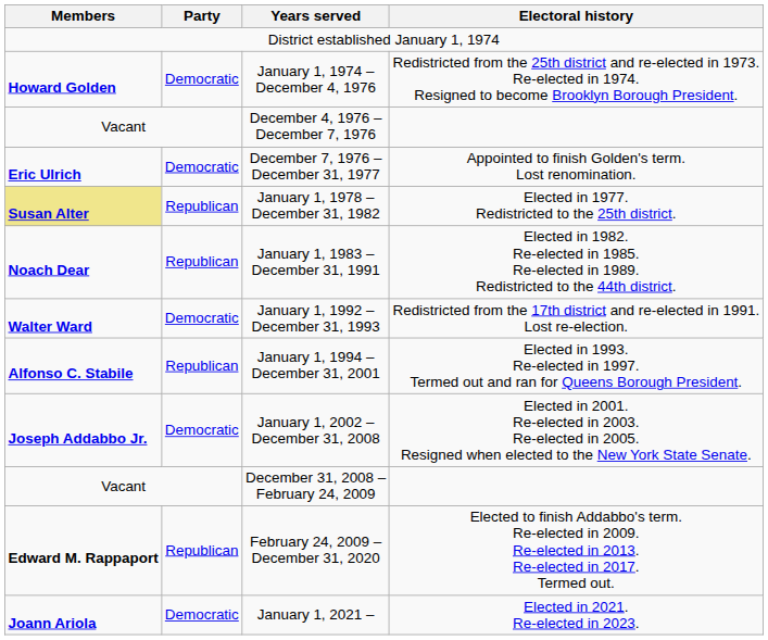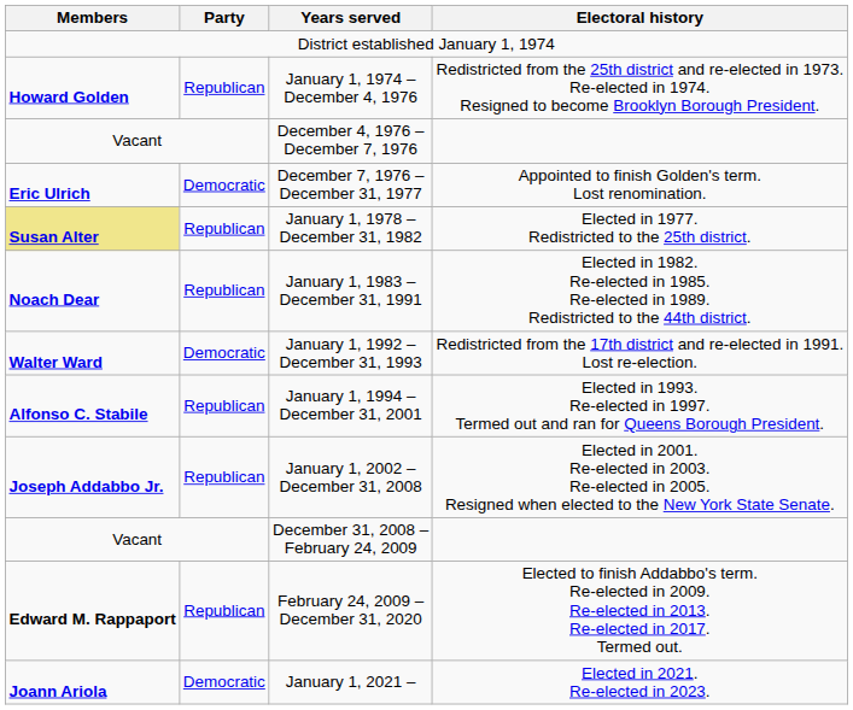 <table class=wikitable style="text-align:center">
 <tr>
 <th>Members</th>
 <th>Party</th>
 <th>Years served</th>
 <th>Electoral history</th>
 </tr>
 <tr>
 <td colspan=5>District established January 1, 1974</td>
 </tr>
 <tr>
 <td align=left> <br> <strong><a href='#'>Howard Golden</a></strong> <br> </td>
-<td><a href='#'>Democratic</a></td>
+<td><a href='#'>Republican</a></td>
 <td>January 1, 1974 – <br> December 4, 1976</td>
 <td>Redistricted from the <a href='#'>25th district</a> and re-elected in 1973. <br> Re-elected in 1974. <br> Resigned to become <a href='#'>Brooklyn Borough President</a>.</td>
 </tr>
 <tr>
 <td colspan=2>Vacant</td>
 <td>December 4, 1976 – <br> December 7, 1976</td>
 <td></td>
 </tr>
 <tr>
 <td align=left> <br> <strong><a href='#'>Eric Ulrich</a></strong><br></td>
 <td><a href='#'>Democratic</a></td>
 <td>December 7, 1976 – <br> December 31, 1977</td>
 <td>Appointed to finish Golden's term. <br> Lost renomination.</td>
 </tr>
 <tr>
 <td align=left style="background: khaki;"><br> <strong><a href='#'>Susan Alter</a></strong><br></td>
 <td><a href='#'>Republican</a></td>
 <td>January 1, 1978 – <br> December 31, 1982</td>
 <td>Elected in 1977. <br> Redistricted to the <a href='#'>25th district</a>.</td>
 </tr>
 <tr>
 <td align=left><br><strong><a href='#'>Noach Dear</a></strong><br></td>
 <td><a href='#'>Republican</a></td>
 <td>January 1, 1983 – <br> December 31, 1991</td>
 <td>Elected in 1982. <br> Re-elected in 1985. <br> Re-elected in 1989. <br> Redistricted to the <a href='#'>44th district</a>.</td>
 </tr>
 <tr>
 <td align=left><br><strong><a href='#'>Walter Ward</a></strong><br></td>
 <td><a href='#'>Democratic</a></td>
 <td>January 1, 1992 – <br> December 31, 1993</td>
 <td>Redistricted from the <a href='#'>17th district</a> and re-elected in 1991. <br> Lost re-election.</td>
 </tr>
 <tr>
 <td align=left><br><strong><a href='#'>Alfonso C. Stabile</a></strong><br></td>
 <td><a href='#'>Republican</a></td>
 <td>January 1, 1994 – <br> December 31, 2001</td>
 <td>Elected in 1993. <br> Re-elected in 1997. <br> Termed out and ran for <a href='#'>Queens Borough President</a>.</td>
 </tr>
 <tr>
 <td align=left><br><strong><a href='#'>Joseph Addabbo Jr.</a></strong><br></td>
-<td><a href='#'>Democratic</a></td>
+<td><a href='#'>Republican</a></td>
 <td>January 1, 2002 – <br> December 31, 2008</td>
 <td>Elected in 2001. <br> Re-elected in 2003. <br> Re-elected in 2005. <br> Resigned when elected to the <a href='#'>New York State Senate</a>.</td>
 </tr>
 <tr>
 <td colspan=2>Vacant</td>
 <td>December 31, 2008 – <br> February 24, 2009</td>
 <td></td>
 </tr>
 <tr>
 <td align=left><br><strong>Edward M. Rappaport</strong><br></td>
 <td><a href='#'>Republican</a></td>
 <td>February 24, 2009	– <br> December 31, 2020</td>
 <td>Elected to finish Addabbo's term. <br> Re-elected in 2009. <br> <a href='#'>Re-elected in 2013</a>. <br> <a href='#'>Re-elected in 2017</a>. <br> Termed out.</td>
 </tr>
 <tr>
 <td align=left><br><strong><a href='#'>Joann Ariola</a></strong><br></td>
 <td><a href='#'>Democratic</a></td>
 <td>January 1, 2021 – <br></td>
 <td><a href='#'>Elected in 2021</a>.<br> <a href='#'>Re-elected in 2023</a>.</td>
 </tr>
 </table>
